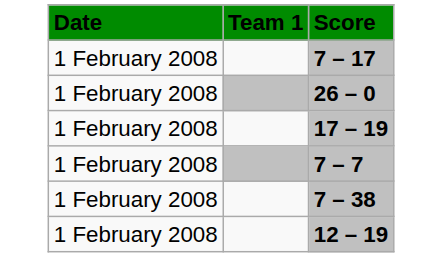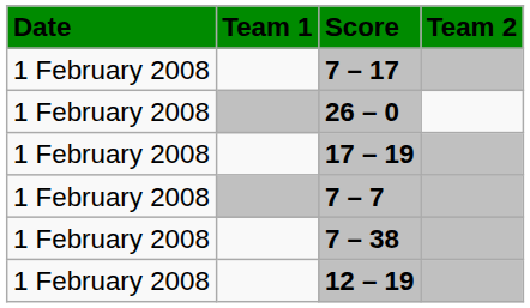 <table class="wikitable" style="margin:0.5em auto; font-size:95%">
 <tr bgcolor="#008B00">
 <td><strong>Date</strong></td>
 <td><strong>Team 1</strong></td>
 <td><strong>Score</strong></td>
+<td><strong>Team 2</strong></td>
 </tr>
 <tr>
 <td>1 February 2008</td>
 <td></td>
 <td bgcolor="silver"><strong>7 – 17</strong></td>
+<td bgcolor="silver"><strong></strong></td>
 </tr>
 <tr>
 <td>1 February 2008</td>
 <td bgcolor="silver"><strong></strong></td>
 <td bgcolor="silver"><strong>26 – 0</strong></td>
+<td></td>
 </tr>
 <tr>
 <td>1 February 2008</td>
 <td></td>
 <td bgcolor="silver"><strong>17 – 19</strong></td>
+<td bgcolor="silver"><strong></strong></td>
 </tr>
 <tr>
 <td>1 February 2008</td>
 <td bgcolor="silver"><strong></strong></td>
 <td bgcolor="silver"><strong>7 – 7</strong></td>
+<td bgcolor="silver"><strong></strong></td>
 </tr>
 <tr>
 <td>1 February 2008</td>
 <td></td>
 <td bgcolor="silver"><strong>7 – 38</strong></td>
+<td bgcolor="silver"><strong></strong></td>
 </tr>
 <tr>
 <td>1 February 2008</td>
 <td></td>
 <td bgcolor="silver"><strong>12 – 19</strong></td>
+<td bgcolor="silver"><strong></strong></td>
 </tr>
 </table>
